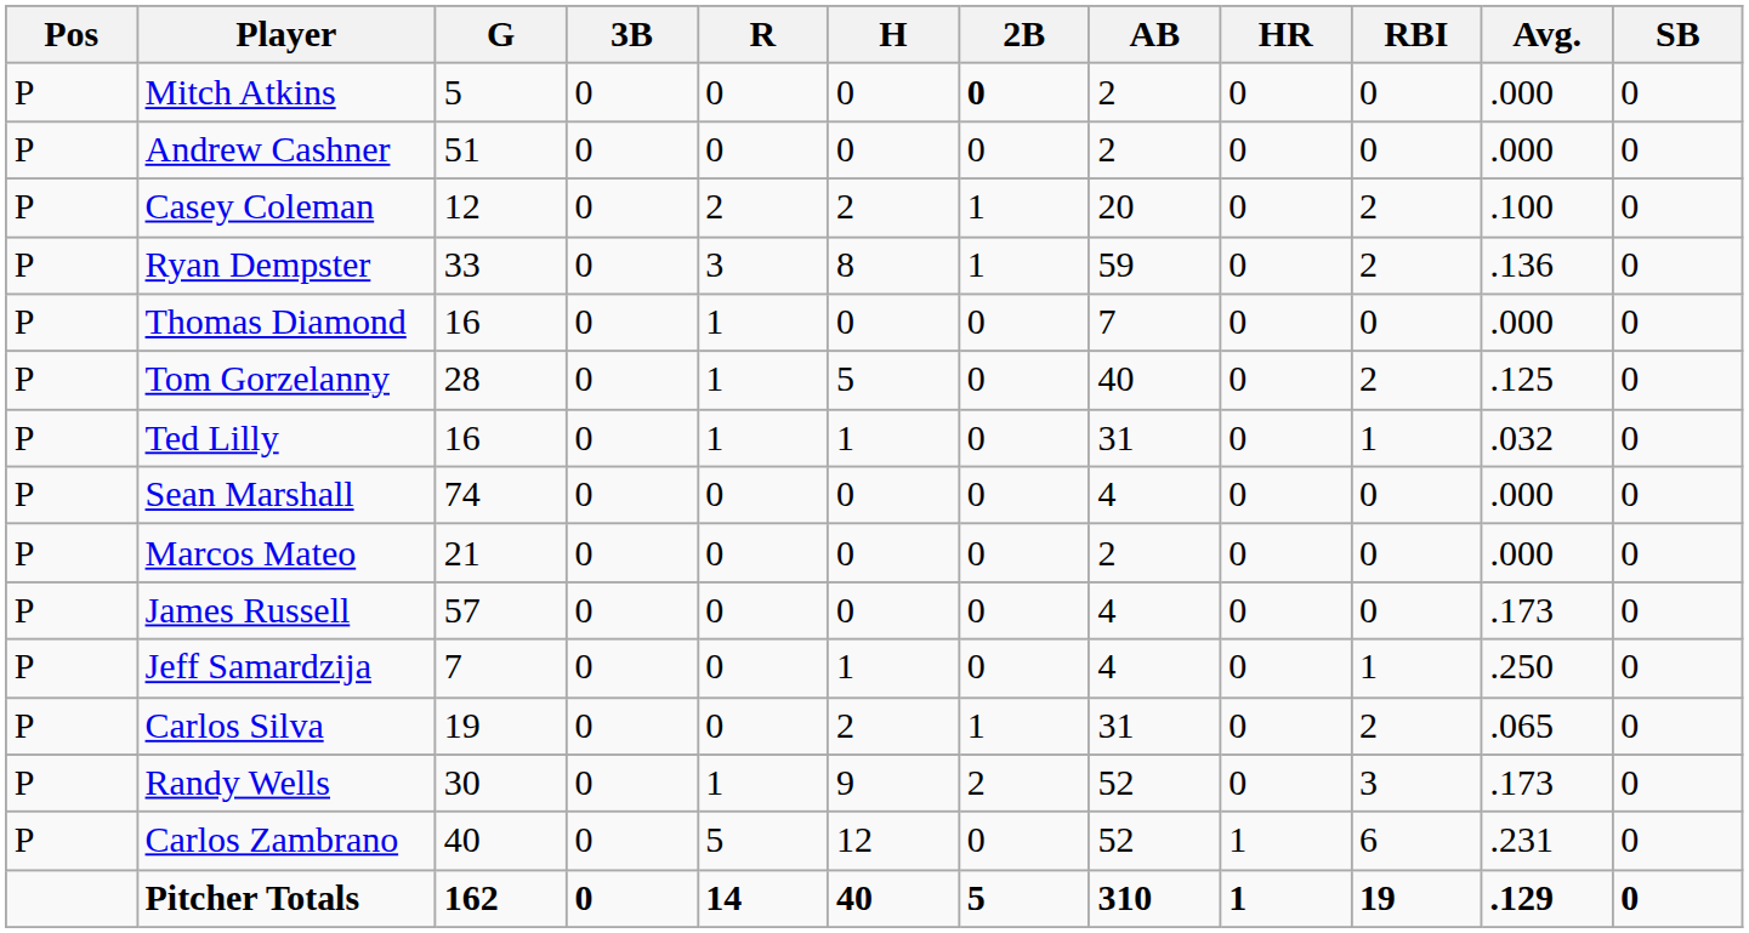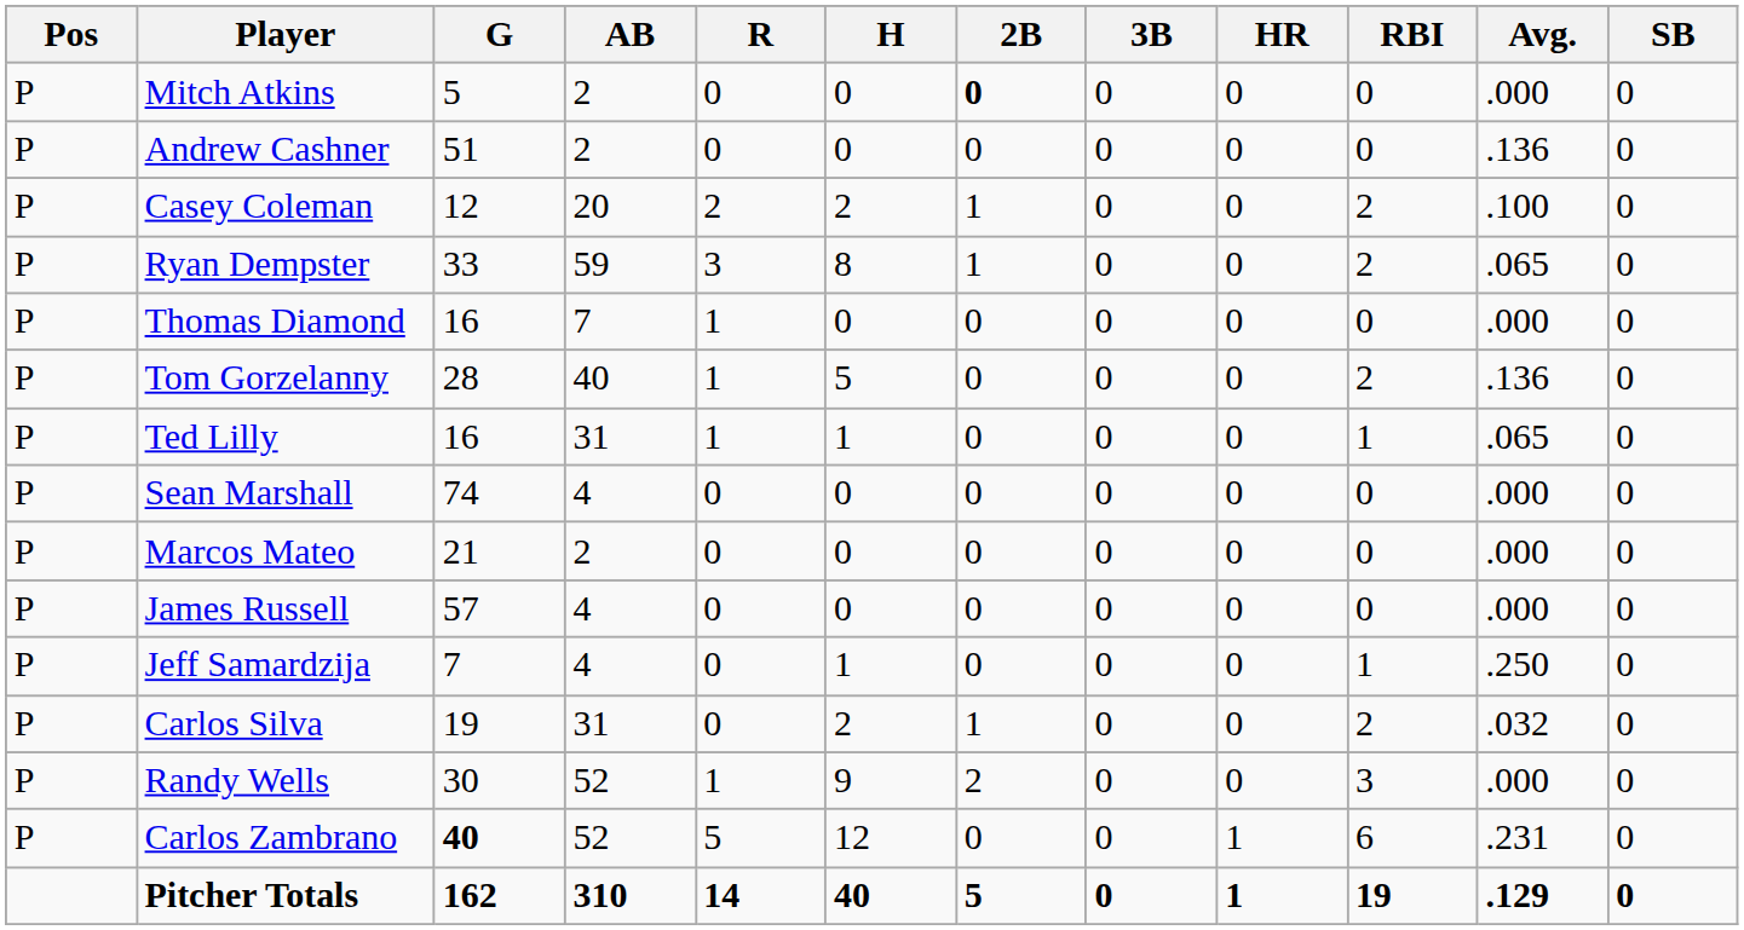 <table class="wikitable sortable">
 <tr>
 <th bgcolor="#DDDDFF" width="7%">Pos</th>
 <th bgcolor="#DDDDFF" width="16%">Player</th>
 <th bgcolor="#DDDDFF" width="7%">G</th>
-<th bgcolor="#DDDDFF" width="7%">3B</th>
+<th bgcolor="#DDDDFF" width="7%">AB</th>
 <th bgcolor="#DDDDFF" width="7%">R</th>
 <th bgcolor="#DDDDFF" width="7%">H</th>
 <th bgcolor="#DDDDFF" width="7%">2B</th>
-<th bgcolor="#DDDDFF" width="7%">AB</th>
+<th bgcolor="#DDDDFF" width="7%">3B</th>
 <th bgcolor="#DDDDFF" width="7%">HR</th>
 <th bgcolor="#DDDDFF" width="7%">RBI</th>
 <th bgcolor="#DDDDFF" width="7%">Avg.</th>
 <th bgcolor="#DDDDFF" width="7%">SB</th>
 </tr>
 <tr>
 <td>P</td>
 <td><a href='#'>Mitch Atkins</a></td>
 <td>5</td>
-<td>0</td>
+<td>2</td>
 <td>0</td>
 <td>0</td>
 <td><strong>0</strong></td>
-<td>2</td>
+<td>0</td>
 <td>0</td>
 <td>0</td>
 <td>.000</td>
 <td>0</td>
 </tr>
 <tr>
 <td>P</td>
 <td><a href='#'>Andrew Cashner</a></td>
 <td>51</td>
+<td>2</td>
 <td>0</td>
 <td>0</td>
 <td>0</td>
 <td>0</td>
-<td>2</td>
 <td>0</td>
 <td>0</td>
-<td>.000</td>
+<td>.136</td>
 <td>0</td>
 </tr>
 <tr>
 <td>P</td>
 <td><a href='#'>Casey Coleman</a></td>
 <td>12</td>
-<td>0</td>
+<td>20</td>
 <td>2</td>
 <td>2</td>
 <td>1</td>
-<td>20</td>
+<td>0</td>
 <td>0</td>
 <td>2</td>
 <td>.100</td>
 <td>0</td>
 </tr>
 <tr>
 <td>P</td>
 <td><a href='#'>Ryan Dempster</a></td>
 <td>33</td>
-<td>0</td>
+<td>59</td>
 <td>3</td>
 <td>8</td>
 <td>1</td>
-<td>59</td>
+<td>0</td>
 <td>0</td>
 <td>2</td>
-<td>.136</td>
+<td>.065</td>
 <td>0</td>
 </tr>
 <tr>
 <td>P</td>
 <td><a href='#'>Thomas Diamond</a></td>
 <td>16</td>
-<td>0</td>
+<td>7</td>
 <td>1</td>
 <td>0</td>
 <td>0</td>
-<td>7</td>
+<td>0</td>
 <td>0</td>
 <td>0</td>
 <td>.000</td>
 <td>0</td>
 </tr>
 <tr>
 <td>P</td>
 <td><a href='#'>Tom Gorzelanny</a></td>
 <td>28</td>
-<td>0</td>
+<td>40</td>
 <td>1</td>
 <td>5</td>
 <td>0</td>
-<td>40</td>
+<td>0</td>
 <td>0</td>
 <td>2</td>
-<td>.125</td>
+<td>.136</td>
 <td>0</td>
 </tr>
 <tr>
 <td>P</td>
 <td><a href='#'>Ted Lilly</a></td>
 <td>16</td>
-<td>0</td>
+<td>31</td>
 <td>1</td>
 <td>1</td>
 <td>0</td>
-<td>31</td>
+<td>0</td>
 <td>0</td>
 <td>1</td>
-<td>.032</td>
+<td>.065</td>
 <td>0</td>
 </tr>
 <tr>
 <td>P</td>
 <td><a href='#'>Sean Marshall</a></td>
 <td>74</td>
+<td>4</td>
 <td>0</td>
 <td>0</td>
 <td>0</td>
 <td>0</td>
-<td>4</td>
 <td>0</td>
 <td>0</td>
 <td>.000</td>
 <td>0</td>
 </tr>
 <tr>
 <td>P</td>
 <td><a href='#'>Marcos Mateo</a></td>
 <td>21</td>
+<td>2</td>
 <td>0</td>
 <td>0</td>
 <td>0</td>
 <td>0</td>
-<td>2</td>
 <td>0</td>
 <td>0</td>
 <td>.000</td>
 <td>0</td>
 </tr>
 <tr>
 <td>P</td>
 <td><a href='#'>James Russell</a></td>
 <td>57</td>
+<td>4</td>
 <td>0</td>
 <td>0</td>
 <td>0</td>
 <td>0</td>
-<td>4</td>
 <td>0</td>
 <td>0</td>
-<td>.173</td>
+<td>.000</td>
 <td>0</td>
 </tr>
 <tr>
 <td>P</td>
 <td><a href='#'>Jeff Samardzija</a></td>
 <td>7</td>
-<td>0</td>
+<td>4</td>
 <td>0</td>
 <td>1</td>
 <td>0</td>
-<td>4</td>
+<td>0</td>
 <td>0</td>
 <td>1</td>
 <td>.250</td>
 <td>0</td>
 </tr>
 <tr>
 <td>P</td>
 <td><a href='#'>Carlos Silva</a></td>
 <td>19</td>
+<td>31</td>
+<td>0</td>
+<td>2</td>
+<td>1</td>
 <td>0</td>
 <td>0</td>
 <td>2</td>
-<td>1</td>
-<td>31</td>
-<td>0</td>
-<td>2</td>
-<td>.065</td>
+<td>.032</td>
 <td>0</td>
 </tr>
 <tr>
 <td>P</td>
 <td><a href='#'>Randy Wells</a></td>
 <td>30</td>
-<td>0</td>
+<td>52</td>
 <td>1</td>
 <td>9</td>
 <td>2</td>
-<td>52</td>
+<td>0</td>
 <td>0</td>
 <td>3</td>
-<td>.173</td>
+<td>.000</td>
 <td>0</td>
 </tr>
 <tr>
 <td>P</td>
 <td><a href='#'>Carlos Zambrano</a></td>
-<td>40</td>
-<td>0</td>
+<td><strong>40</strong></td>
+<td>52</td>
 <td>5</td>
 <td>12</td>
 <td>0</td>
-<td>52</td>
+<td>0</td>
 <td>1</td>
 <td>6</td>
 <td>.231</td>
 <td>0</td>
 </tr>
 <tr>
 <td></td>
 <td><strong>Pitcher Totals</strong></td>
 <td><strong>162</strong></td>
-<td><strong>0</strong></td>
+<td><strong>310</strong></td>
 <td><strong>14</strong></td>
 <td><strong>40</strong></td>
 <td><strong>5</strong></td>
-<td><strong>310</strong></td>
+<td><strong>0</strong></td>
 <td><strong>1</strong></td>
 <td><strong>19</strong></td>
 <td><strong>.129</strong></td>
 <td><strong>0</strong></td>
 </tr>
 </table>
